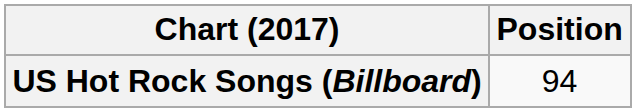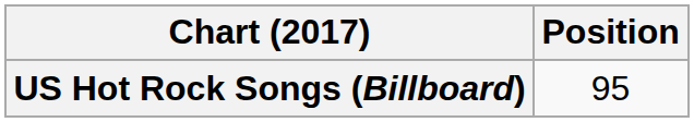 <table class="wikitable plainrowheaders" style="text-align:center">
 <tr>
 <th>Chart (2017)</th>
 <th>Position</th>
 </tr>
 <tr>
 <th scope="row">US Hot Rock Songs (<em>Billboard</em>)</th>
-<td>94</td>
+<td>95</td>
 </tr>
 </table>
